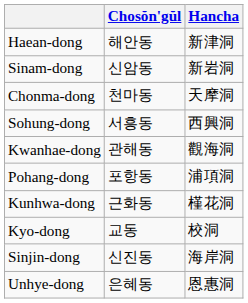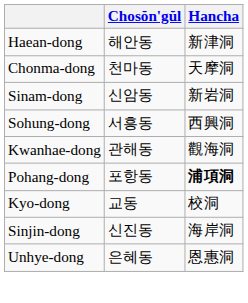 <table class="wikitable">
 <tr>
 <th></th>
 <th><a href='#'>Chosŏn'gŭl</a></th>
 <th><a href='#'>Hancha</a></th>
 </tr>
 <tr>
 <td>Haean-dong</td>
 <td>해안동</td>
 <td>新津洞</td>
 </tr>
 <tr>
+<td>Chonma-dong</td>
+<td>천마동</td>
+<td>天摩洞</td>
+</tr>
+<tr>
 <td>Sinam-dong</td>
 <td>신암동</td>
 <td>新岩洞</td>
-</tr>
-<tr>
-<td>Chonma-dong</td>
-<td>천마동</td>
-<td>天摩洞</td>
 </tr>
 <tr>
 <td>Sohung-dong</td>
 <td>서흥동</td>
 <td>西興洞</td>
 </tr>
 <tr>
 <td>Kwanhae-dong</td>
 <td>관해동</td>
 <td>觀海洞</td>
 </tr>
 <tr>
 <td>Pohang-dong</td>
 <td>포항동</td>
-<td>浦項洞</td>
-</tr>
-<tr>
-<td>Kunhwa-dong</td>
-<td>근화동</td>
-<td>槿花洞</td>
+<td><strong>浦項洞</strong></td>
 </tr>
 <tr>
 <td>Kyo-dong</td>
 <td>교동</td>
 <td>校洞</td>
 </tr>
 <tr>
 <td>Sinjin-dong</td>
 <td>신진동</td>
 <td>海岸洞</td>
 </tr>
 <tr>
 <td>Unhye-dong</td>
 <td>은혜동</td>
 <td>恩惠洞</td>
 </tr>
 </table>
